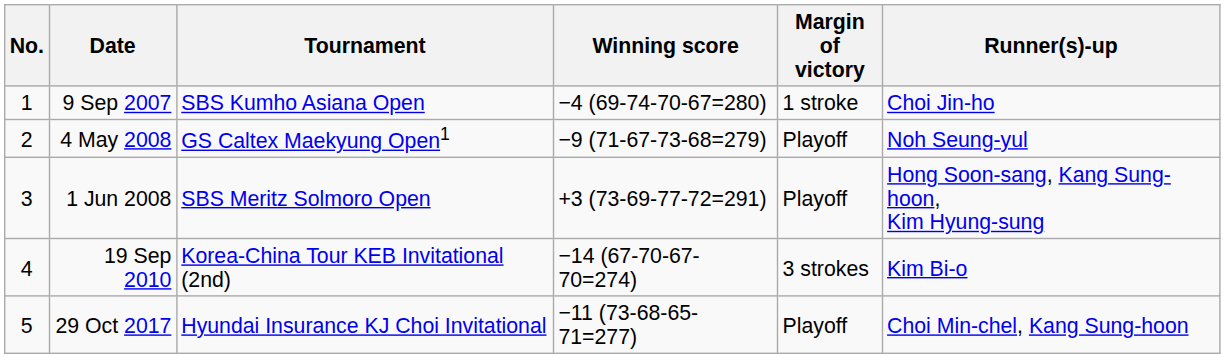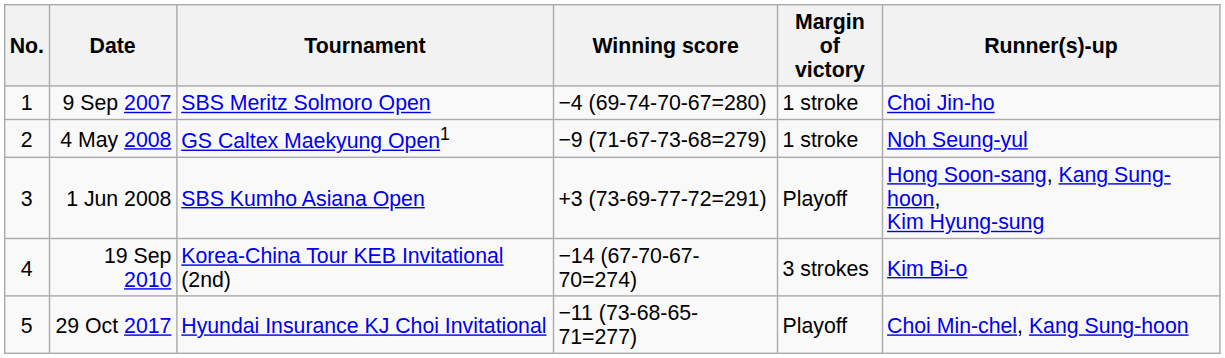 <table class="wikitable" style="font-size:95%;">
 <tr>
 <th>No.</th>
 <th>Date</th>
 <th>Tournament</th>
 <th>Winning score</th>
 <th>Margin of<br>victory</th>
 <th>Runner(s)-up</th>
 </tr>
 <tr>
 <td align=center>1</td>
 <td align=right>9 Sep <a href='#'>2007</a></td>
-<td><a href='#'>SBS Kumho Asiana Open</a></td>
+<td><a href='#'>SBS Meritz Solmoro Open</a></td>
 <td>−4 (69-74-70-67=280)</td>
 <td>1 stroke</td>
 <td> <a href='#'>Choi Jin-ho</a></td>
 </tr>
 <tr>
 <td align=center>2</td>
 <td align=right>4 May <a href='#'>2008</a></td>
 <td><a href='#'>GS Caltex Maekyung Open</a><sup>1</sup></td>
 <td>−9 (71-67-73-68=279)</td>
-<td>Playoff</td>
+<td>1 stroke</td>
 <td> <a href='#'>Noh Seung-yul</a></td>
 </tr>
 <tr>
 <td align=center>3</td>
 <td align=right>1 Jun 2008</td>
-<td><a href='#'>SBS Meritz Solmoro Open</a></td>
+<td><a href='#'>SBS Kumho Asiana Open</a></td>
 <td>+3 (73-69-77-72=291)</td>
 <td>Playoff</td>
 <td> <a href='#'>Hong Soon-sang</a>,  <a href='#'>Kang Sung-hoon</a>,<br> <a href='#'>Kim Hyung-sung</a></td>
 </tr>
 <tr>
 <td align=center>4</td>
 <td align=right>19 Sep <a href='#'>2010</a></td>
 <td><a href='#'>Korea-China Tour KEB Invitational</a> (2nd)</td>
 <td>−14 (67-70-67-70=274)</td>
 <td>3 strokes</td>
 <td> <a href='#'>Kim Bi-o</a></td>
 </tr>
 <tr>
 <td align=center>5</td>
 <td align=right>29 Oct <a href='#'>2017</a></td>
 <td><a href='#'>Hyundai Insurance KJ Choi Invitational</a></td>
 <td>−11 (73-68-65-71=277)</td>
 <td>Playoff</td>
 <td> <a href='#'>Choi Min-chel</a>,  <a href='#'>Kang Sung-hoon</a></td>
 </tr>
 </table>
